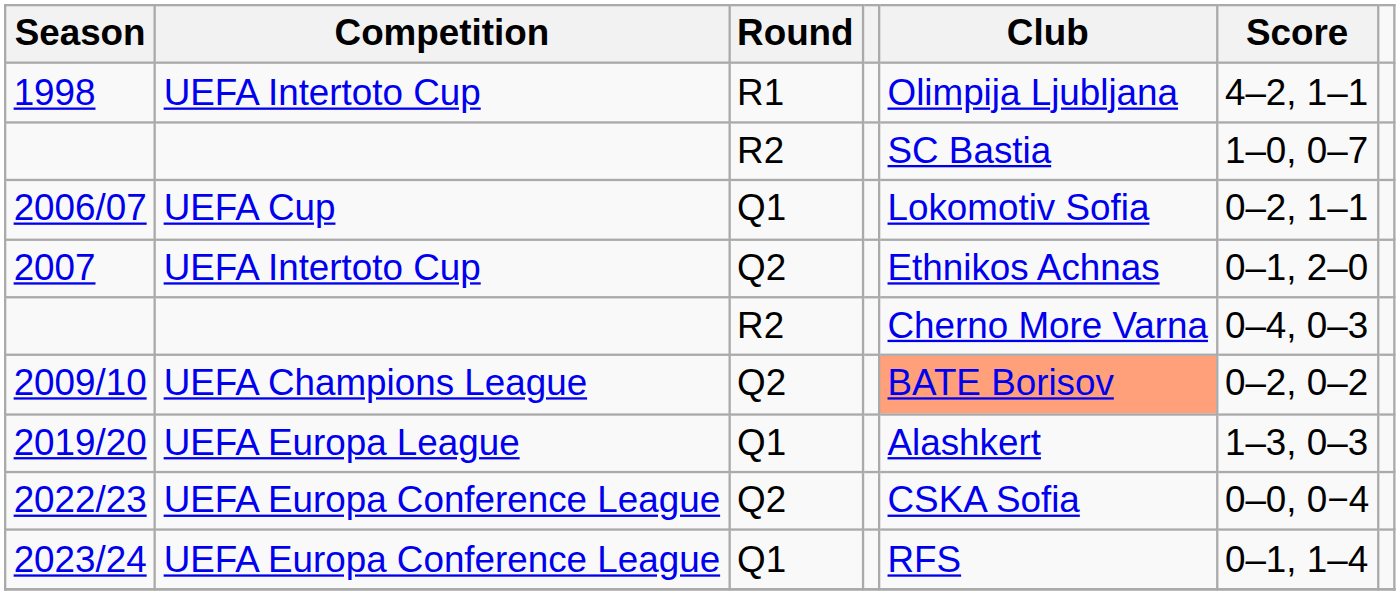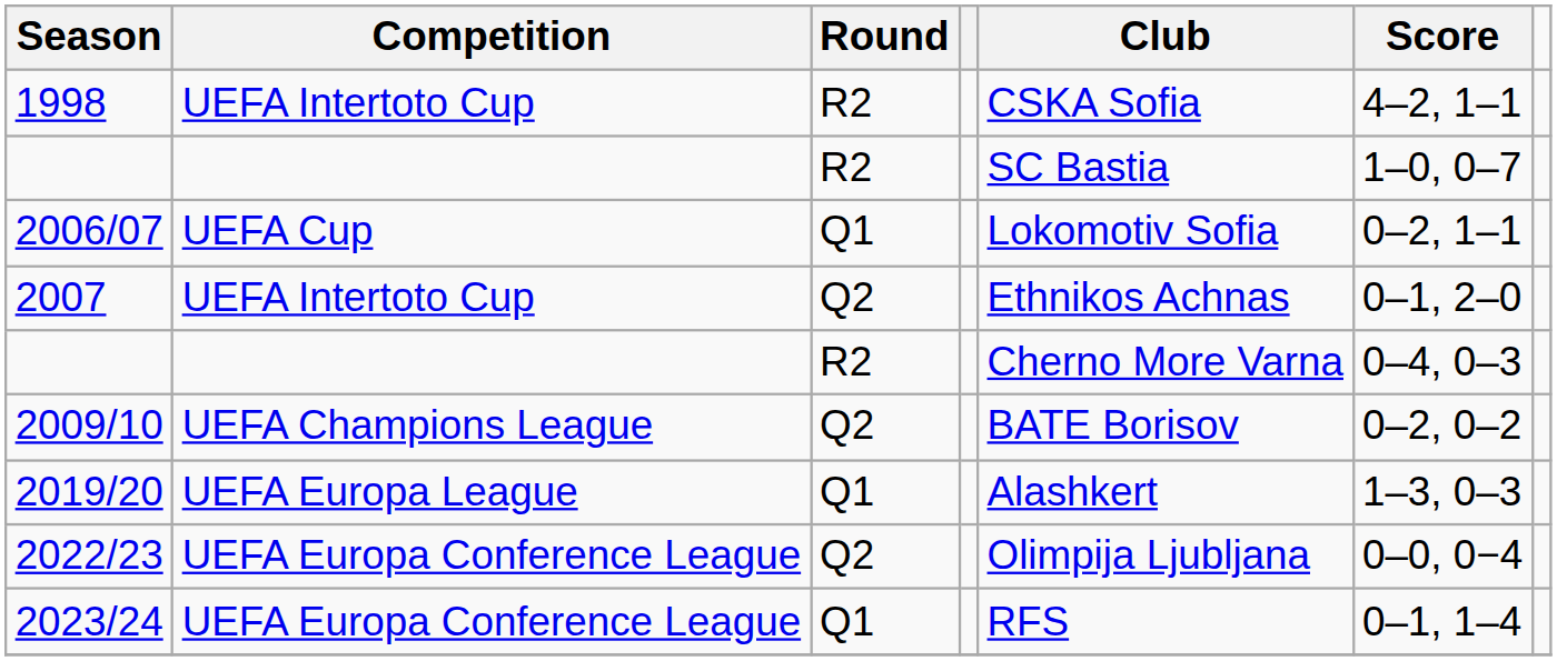 <table class="wikitable">
 <tr>
 <th>Season</th>
 <th>Competition</th>
 <th>Round</th>
 <th></th>
 <th>Club</th>
 <th>Score</th>
 </tr>
 <tr>
 <td><a href='#'>1998</a></td>
 <td><a href='#'>UEFA Intertoto Cup</a></td>
-<td>R1</td>
+<td>R2</td>
 <td></td>
-<td><a href='#'>Olimpija Ljubljana</a></td>
+<td><a href='#'>CSKA Sofia</a></td>
 <td>4–2, 1–1</td>
 <td align="center"></td>
 </tr>
 <tr>
 <td></td>
 <td></td>
 <td>R2</td>
 <td></td>
 <td><a href='#'>SC Bastia</a></td>
 <td>1–0, 0–7</td>
 <td align="center"></td>
 </tr>
 <tr>
 <td><a href='#'>2006/07</a></td>
 <td><a href='#'>UEFA Cup</a></td>
 <td>Q1</td>
 <td></td>
 <td><a href='#'>Lokomotiv Sofia</a></td>
 <td>0–2, 1–1</td>
 <td align="center"></td>
 </tr>
 <tr>
 <td><a href='#'>2007</a></td>
 <td><a href='#'>UEFA Intertoto Cup</a></td>
 <td>Q2</td>
 <td></td>
 <td><a href='#'>Ethnikos Achnas</a></td>
 <td>0–1, 2–0</td>
 <td align="center"></td>
 </tr>
 <tr>
 <td></td>
 <td></td>
 <td>R2</td>
 <td></td>
 <td><a href='#'>Cherno More Varna</a></td>
 <td>0–4, 0–3</td>
 <td align="center"></td>
 </tr>
 <tr>
 <td><a href='#'>2009/10</a></td>
 <td><a href='#'>UEFA Champions League</a></td>
 <td>Q2</td>
 <td></td>
-<td style="background: lightsalmon;"><a href='#'>BATE Borisov</a></td>
+<td><a href='#'>BATE Borisov</a></td>
 <td>0–2, 0–2</td>
 <td align="center"></td>
 </tr>
 <tr>
 <td><a href='#'>2019/20</a></td>
 <td><a href='#'>UEFA Europa League</a></td>
 <td>Q1</td>
 <td></td>
 <td><a href='#'>Alashkert</a></td>
 <td>1–3, 0–3</td>
 <td align="center"></td>
 </tr>
 <tr>
 <td><a href='#'>2022/23</a></td>
 <td><a href='#'>UEFA Europa Conference League</a></td>
 <td>Q2</td>
 <td></td>
-<td><a href='#'>CSKA Sofia</a></td>
+<td><a href='#'>Olimpija Ljubljana</a></td>
 <td>0–0, 0−4</td>
 <td align="center"></td>
 </tr>
 <tr>
 <td><a href='#'>2023/24</a></td>
 <td><a href='#'>UEFA Europa Conference League</a></td>
 <td>Q1</td>
 <td></td>
 <td><a href='#'>RFS</a></td>
 <td>0–1, 1–4</td>
 <td align="center"></td>
 </tr>
 <tr>
 </tr>
 </table>
